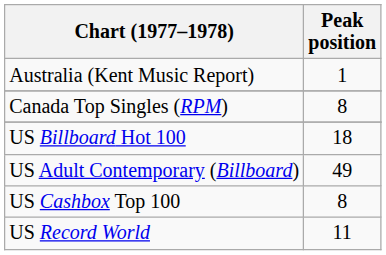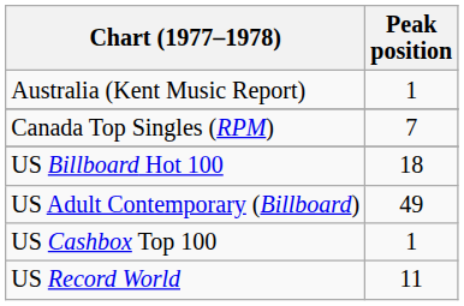 <table class="wikitable sortable">
 <tr>
 <th>Chart (1977–1978)</th>
 <th>Peak<br>position</th>
 </tr>
 <tr>
 <td>Australia (Kent Music Report)</td>
 <td style="text-align:center;">1</td>
 </tr>
 <tr>
 </tr>
 <tr>
 <td>Canada Top Singles (<a href='#'><em>RPM</em></a>)</td>
-<td style="text-align:center;">8</td>
+<td style="text-align:center;">7</td>
 </tr>
 <tr>
 </tr>
 <tr>
 </tr>
 <tr>
 </tr>
 <tr>
 <td>US <a href='#'><em>Billboard</em> Hot 100</a></td>
 <td style="text-align:center;">18</td>
 </tr>
 <tr>
 <td>US <a href='#'>Adult Contemporary</a> (<em><a href='#'>Billboard</a></em>)</td>
 <td style="text-align:center;">49</td>
 </tr>
 <tr>
 <td>US <em><a href='#'>Cashbox</a></em> Top 100</td>
-<td style="text-align:center;">8</td>
+<td style="text-align:center;">1</td>
 </tr>
 <tr>
 <td>US <em><a href='#'>Record World</a></em></td>
 <td style="text-align:center;">11</td>
 </tr>
 </table>
